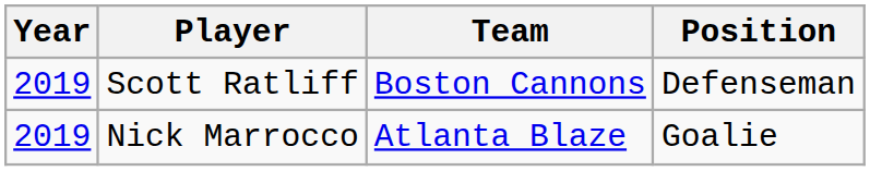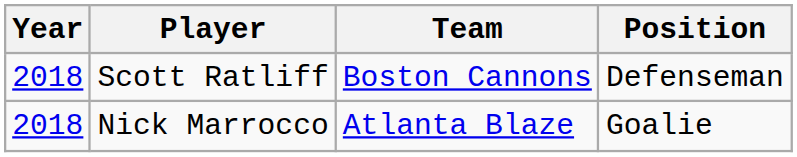 <table class="wikitable">
 <tr>
 <th>Year</th>
 <th>Player</th>
 <th>Team</th>
 <th>Position</th>
 </tr>
 <tr>
-<td><a href='#'>2019</a></td>
+<td><a href='#'>2018</a></td>
 <td>Scott Ratliff</td>
 <td><a href='#'>Boston Cannons</a></td>
 <td>Defenseman</td>
 </tr>
 <tr>
-<td><a href='#'>2019</a></td>
+<td><a href='#'>2018</a></td>
 <td>Nick Marrocco</td>
 <td><a href='#'>Atlanta Blaze</a></td>
 <td>Goalie</td>
 </tr>
 </table>
